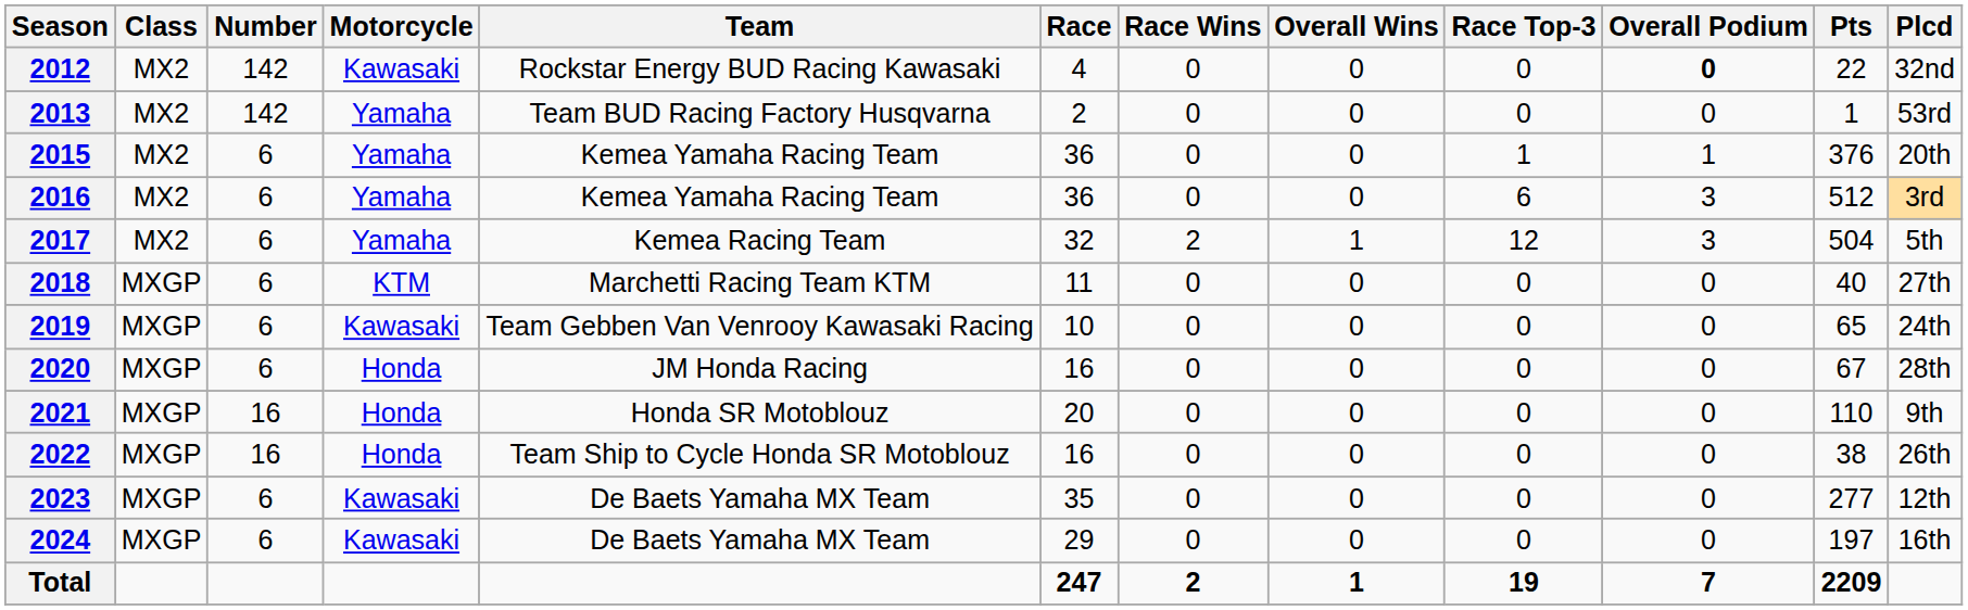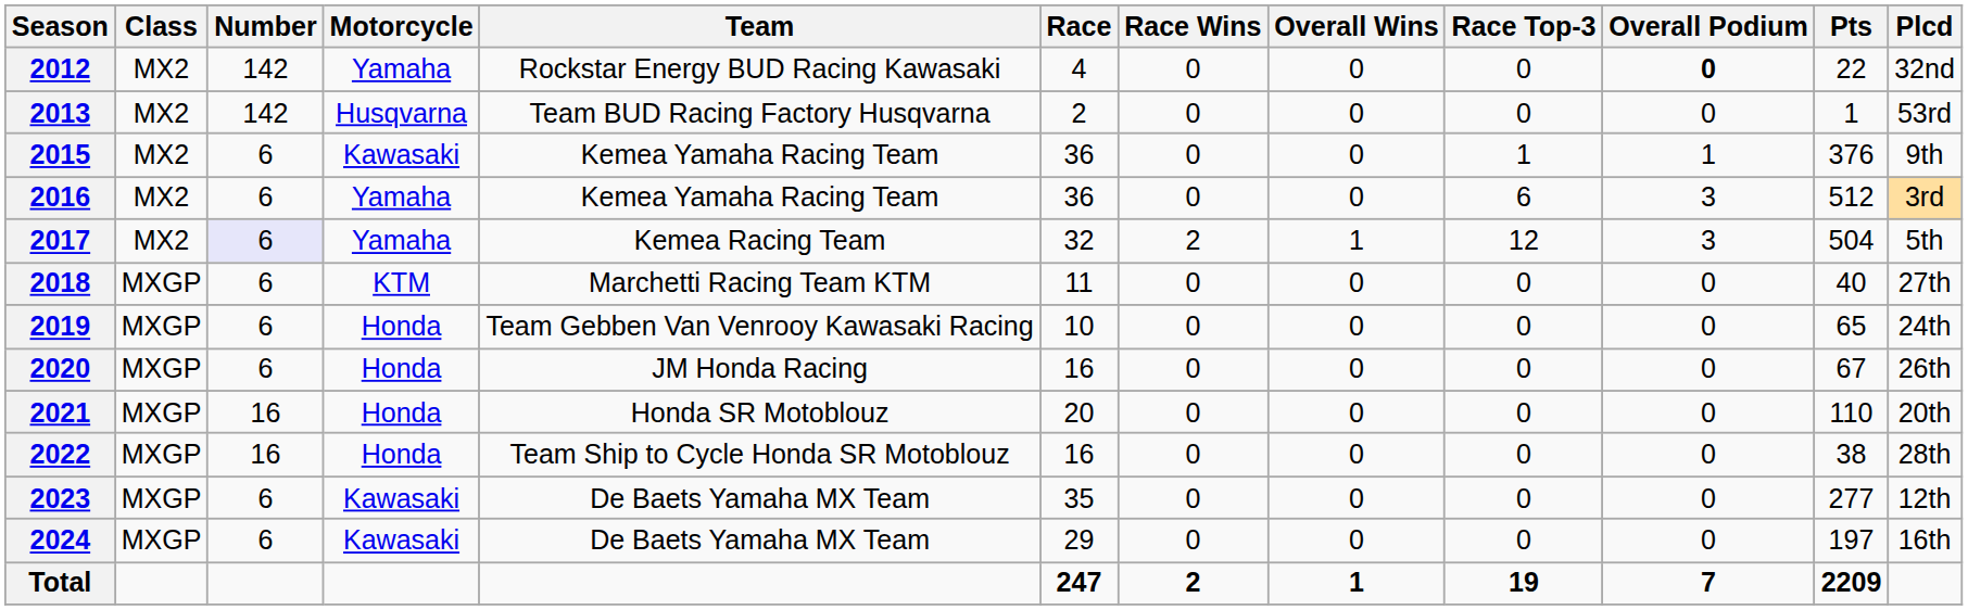 <table class="wikitable" style="font-size: 85%; text-align:center">
 <tr>
 <th>Season</th>
 <th>Class</th>
 <th>Number</th>
 <th>Motorcycle</th>
 <th>Team</th>
 <th>Race</th>
 <th>Race Wins</th>
 <th>Overall Wins</th>
 <th>Race Top-3</th>
 <th>Overall Podium</th>
 <th>Pts</th>
 <th>Plcd</th>
 </tr>
 <tr>
 <th><a href='#'>2012</a></th>
 <td>MX2</td>
 <td>142</td>
-<td><a href='#'>Kawasaki</a></td>
+<td><a href='#'>Yamaha</a></td>
 <td>Rockstar Energy BUD Racing Kawasaki</td>
 <td>4</td>
 <td>0</td>
 <td>0</td>
 <td>0</td>
 <td><strong>0</strong></td>
 <td>22</td>
 <td>32nd</td>
 </tr>
 <tr>
 <th><a href='#'>2013</a></th>
 <td>MX2</td>
 <td>142</td>
-<td><a href='#'>Yamaha</a></td>
+<td><a href='#'>Husqvarna</a></td>
 <td>Team BUD Racing Factory Husqvarna</td>
 <td>2</td>
 <td>0</td>
 <td>0</td>
 <td>0</td>
 <td>0</td>
 <td>1</td>
 <td>53rd</td>
 </tr>
 <tr>
 <th><a href='#'>2015</a></th>
 <td>MX2</td>
 <td>6</td>
-<td><a href='#'>Yamaha</a></td>
+<td><a href='#'>Kawasaki</a></td>
 <td>Kemea Yamaha Racing Team</td>
 <td>36</td>
 <td>0</td>
 <td>0</td>
 <td>1</td>
 <td>1</td>
 <td>376</td>
-<td>20th</td>
+<td>9th</td>
 </tr>
 <tr>
 <th><a href='#'>2016</a></th>
 <td>MX2</td>
 <td>6</td>
 <td><a href='#'>Yamaha</a></td>
 <td>Kemea Yamaha Racing Team</td>
 <td>36</td>
 <td>0</td>
 <td>0</td>
 <td>6</td>
 <td>3</td>
 <td>512</td>
 <td style="background:#ffdf9f;">3rd</td>
 </tr>
 <tr>
 <th><a href='#'>2017</a></th>
 <td>MX2</td>
-<td>6</td>
+<td style="background: lavender;">6</td>
 <td><a href='#'>Yamaha</a></td>
 <td>Kemea Racing Team</td>
 <td>32</td>
 <td>2</td>
 <td>1</td>
 <td>12</td>
 <td>3</td>
 <td>504</td>
 <td>5th</td>
 </tr>
 <tr>
 <th><a href='#'>2018</a></th>
 <td>MXGP</td>
 <td>6</td>
 <td><a href='#'>KTM</a></td>
 <td>Marchetti Racing Team KTM</td>
 <td>11</td>
 <td>0</td>
 <td>0</td>
 <td>0</td>
 <td>0</td>
 <td>40</td>
 <td>27th</td>
 </tr>
 <tr>
 <th><a href='#'>2019</a></th>
 <td>MXGP</td>
 <td>6</td>
-<td><a href='#'>Kawasaki</a></td>
+<td><a href='#'>Honda</a></td>
 <td>Team Gebben Van Venrooy Kawasaki Racing</td>
 <td>10</td>
 <td>0</td>
 <td>0</td>
 <td>0</td>
 <td>0</td>
 <td>65</td>
 <td>24th</td>
 </tr>
 <tr>
 <th><a href='#'>2020</a></th>
 <td>MXGP</td>
 <td>6</td>
 <td><a href='#'>Honda</a></td>
 <td>JM Honda Racing</td>
 <td>16</td>
 <td>0</td>
 <td>0</td>
 <td>0</td>
 <td>0</td>
 <td>67</td>
-<td>28th</td>
+<td>26th</td>
 </tr>
 <tr>
 <th><a href='#'>2021</a></th>
 <td>MXGP</td>
 <td>16</td>
 <td><a href='#'>Honda</a></td>
 <td>Honda SR Motoblouz</td>
 <td>20</td>
 <td>0</td>
 <td>0</td>
 <td>0</td>
 <td>0</td>
 <td>110</td>
-<td>9th</td>
+<td>20th</td>
 </tr>
 <tr>
 <th><a href='#'>2022</a></th>
 <td>MXGP</td>
 <td>16</td>
 <td><a href='#'>Honda</a></td>
 <td>Team Ship to Cycle Honda SR Motoblouz</td>
 <td>16</td>
 <td>0</td>
 <td>0</td>
 <td>0</td>
 <td>0</td>
 <td>38</td>
-<td>26th</td>
+<td>28th</td>
 </tr>
 <tr>
 <th><a href='#'>2023</a></th>
 <td>MXGP</td>
 <td>6</td>
 <td><a href='#'>Kawasaki</a></td>
 <td>De Baets Yamaha MX Team</td>
 <td>35</td>
 <td>0</td>
 <td>0</td>
 <td>0</td>
 <td>0</td>
 <td>277</td>
 <td>12th</td>
 </tr>
 <tr>
 <th><a href='#'>2024</a></th>
 <td>MXGP</td>
 <td>6</td>
 <td><a href='#'>Kawasaki</a></td>
 <td>De Baets Yamaha MX Team</td>
 <td>29</td>
 <td>0</td>
 <td>0</td>
 <td>0</td>
 <td>0</td>
 <td>197</td>
 <td>16th</td>
 </tr>
 <tr>
 <th>Total</th>
 <td></td>
 <td></td>
 <td></td>
 <td></td>
 <td><strong>247</strong></td>
 <td><strong>2</strong></td>
 <td><strong>1</strong></td>
 <td><strong>19</strong></td>
 <td><strong>7</strong></td>
 <td><strong>2209</strong></td>
 <td></td>
 </tr>
 </table>
